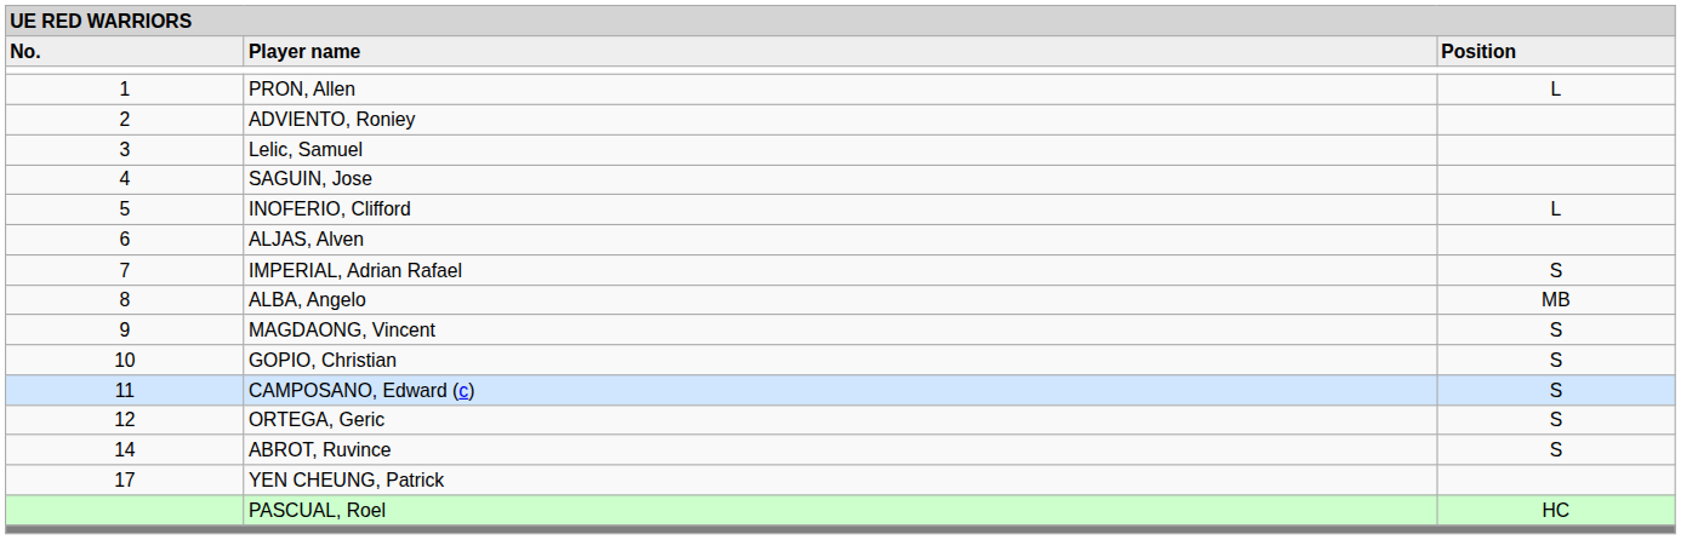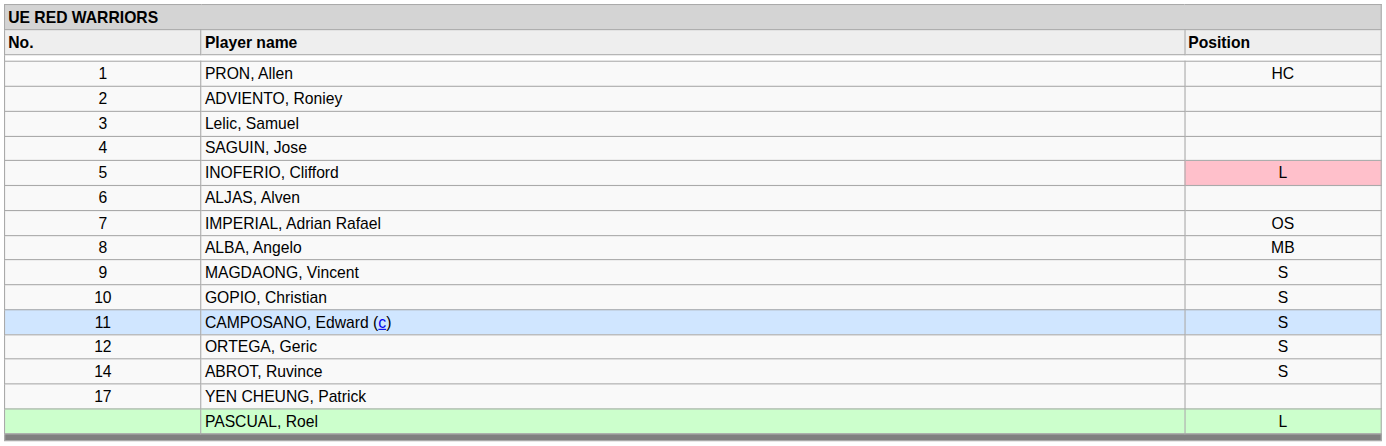 <table class="wikitable collapsible collapsed" style="font-size:90%; width:100%;">
 <tr>
 <th style="background:#D4D4D4; text-align:left;" colspan=3> UE RED WARRIORS</th>
 </tr>
 <tr style="background:#EEEEEE; font-weight:bold;">
 <td width=10%>No.</td>
 <td width=50%>Player name</td>
 <td width=10%>Position</td>
 </tr>
 <tr style="background:#FFFFFF;">
 <td colspan=3 align=center></td>
 </tr>
 <tr>
 <td align=center>1</td>
 <td>PRON, Allen</td>
-<td align=center>L</td>
+<td align=center>HC</td>
 </tr>
 <tr>
 <td align=center>2</td>
 <td>ADVIENTO, Roniey</td>
 <td align=center></td>
 </tr>
 <tr>
 <td align=center>3</td>
 <td>Lelic, Samuel</td>
 <td align=center></td>
 </tr>
 <tr>
 <td align=center>4</td>
 <td>SAGUIN, Jose</td>
 <td align=center></td>
 </tr>
 <tr>
 <td align=center>5</td>
 <td>INOFERIO, Clifford</td>
-<td align=center>L</td>
+<td align=center style="background: pink;">L</td>
 </tr>
 <tr>
 <td align=center>6</td>
 <td>ALJAS, Alven</td>
 <td align=center></td>
 </tr>
 <tr>
 <td align=center>7</td>
 <td>IMPERIAL, Adrian Rafael</td>
-<td align=center>S</td>
+<td align=center>OS</td>
 </tr>
 <tr>
 <td align=center>8</td>
 <td>ALBA, Angelo</td>
 <td align=center>MB</td>
 </tr>
 <tr>
 <td align=center>9</td>
 <td>MAGDAONG, Vincent</td>
 <td align=center>S</td>
 </tr>
 <tr>
 <td align=center>10</td>
 <td>GOPIO, Christian</td>
 <td align=center>S</td>
 </tr>
 <tr bgcolor=#D0E6FF>
 <td align=center>11</td>
 <td>CAMPOSANO, Edward (<a href='#'>c</a>)</td>
 <td align=center>S</td>
 </tr>
 <tr>
 <td align=center>12</td>
 <td>ORTEGA, Geric</td>
 <td align=center>S</td>
 </tr>
 <tr>
 <td align=center>14</td>
 <td>ABROT, Ruvince</td>
 <td align=center>S</td>
 </tr>
 <tr>
 <td align=center>17</td>
 <td>YEN CHEUNG, Patrick</td>
 <td align=center></td>
 </tr>
 <tr bgcolor=#ccffcc>
 <td align=center></td>
 <td>PASCUAL, Roel</td>
-<td align=center>HC</td>
+<td align=center>L</td>
 </tr>
 <tr>
 <th style="background:gray;" colspan=3></th>
 </tr>
 <tr>
 </tr>
 </table>
